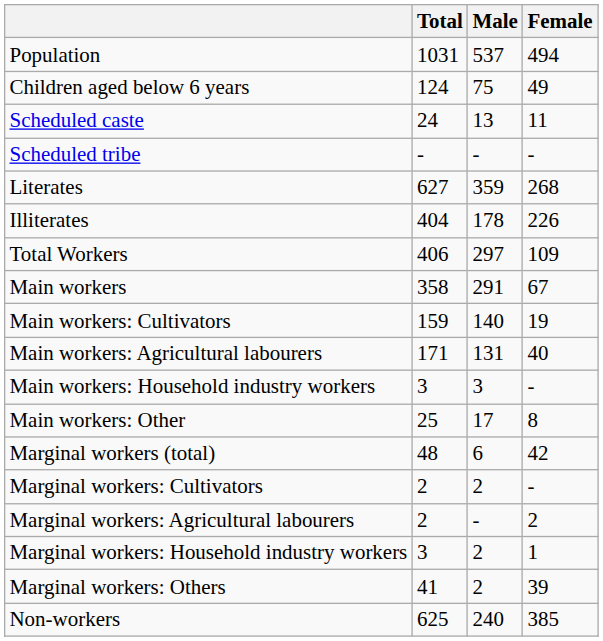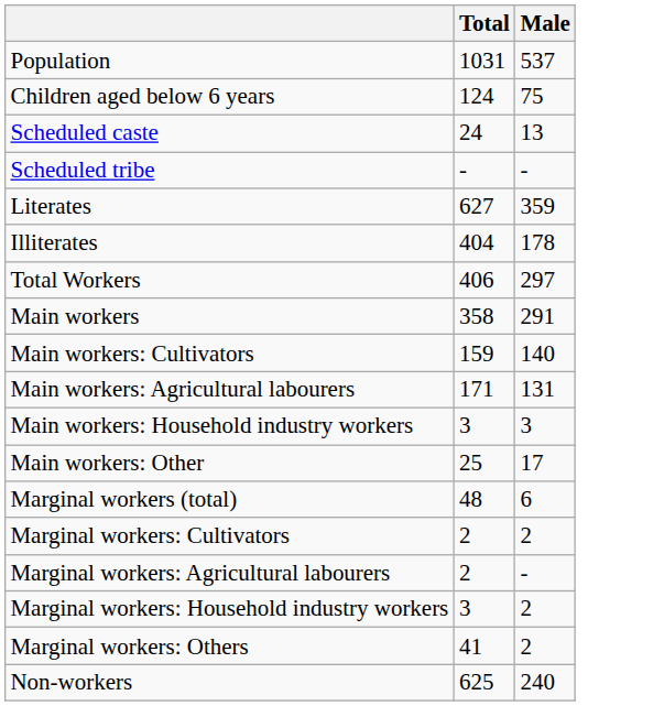 <table class="wikitable sortable">
 <tr>
 <th></th>
 <th>Total</th>
 <th>Male</th>
-<th>Female</th>
 </tr>
 <tr>
 <td>Population</td>
 <td>1031</td>
 <td>537</td>
-<td>494</td>
 </tr>
 <tr>
 <td>Children aged below 6 years</td>
 <td>124</td>
 <td>75</td>
-<td>49</td>
 </tr>
 <tr>
 <td><a href='#'>Scheduled caste</a></td>
 <td>24</td>
 <td>13</td>
-<td>11</td>
 </tr>
 <tr>
 <td><a href='#'>Scheduled tribe</a></td>
-<td>-</td>
 <td>-</td>
 <td>-</td>
 </tr>
 <tr>
 <td>Literates</td>
 <td>627</td>
 <td>359</td>
-<td>268</td>
 </tr>
 <tr>
 <td>Illiterates</td>
 <td>404</td>
 <td>178</td>
-<td>226</td>
 </tr>
 <tr>
 <td>Total Workers</td>
 <td>406</td>
 <td>297</td>
-<td>109</td>
 </tr>
 <tr>
 <td>Main workers</td>
 <td>358</td>
 <td>291</td>
-<td>67</td>
 </tr>
 <tr>
 <td>Main workers: Cultivators</td>
 <td>159</td>
 <td>140</td>
-<td>19</td>
 </tr>
 <tr>
 <td>Main workers: Agricultural labourers</td>
 <td>171</td>
 <td>131</td>
-<td>40</td>
 </tr>
 <tr>
 <td>Main workers: Household industry workers</td>
 <td>3</td>
 <td>3</td>
-<td>-</td>
 </tr>
 <tr>
 <td>Main workers: Other</td>
 <td>25</td>
 <td>17</td>
-<td>8</td>
 </tr>
 <tr>
 <td>Marginal workers (total)</td>
 <td>48</td>
 <td>6</td>
-<td>42</td>
 </tr>
 <tr>
 <td>Marginal workers: Cultivators</td>
 <td>2</td>
 <td>2</td>
-<td>-</td>
 </tr>
 <tr>
 <td>Marginal workers: Agricultural labourers</td>
 <td>2</td>
 <td>-</td>
-<td>2</td>
 </tr>
 <tr>
 <td>Marginal workers: Household industry workers</td>
 <td>3</td>
 <td>2</td>
-<td>1</td>
 </tr>
 <tr>
 <td>Marginal workers: Others</td>
 <td>41</td>
 <td>2</td>
-<td>39</td>
 </tr>
 <tr>
 <td>Non-workers</td>
 <td>625</td>
 <td>240</td>
-<td>385</td>
 </tr>
 </table>
